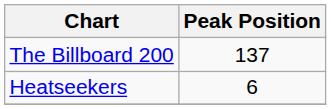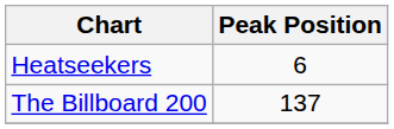 <table class="wikitable sortable" border="1">
 <tr>
 <th align="center">Chart</th>
 <th align="center">Peak Position</th>
 </tr>
 <tr>
+<td><a href='#'>Heatseekers</a></td>
+<td align="center">6</td>
+</tr>
+<tr>
 <td><a href='#'>The Billboard 200</a></td>
 <td align="center">137</td>
 </tr>
 <tr>
-<td><a href='#'>Heatseekers</a></td>
-<td align="center">6</td>
-</tr>
-<tr>
 </tr>
 </table>
